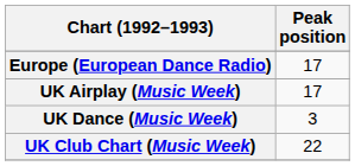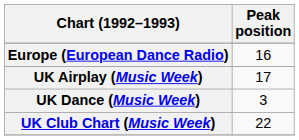 <table class="wikitable sortable plainrowheaders" style="text-align:center">
 <tr>
 <th>Chart (1992–1993)</th>
 <th>Peak<br>position</th>
 </tr>
 <tr>
 </tr>
 <tr>
 </tr>
 <tr>
 <th scope="row">Europe (<a href='#'>European Dance Radio</a>)</th>
-<td>17</td>
+<td>16</td>
 </tr>
 <tr>
 </tr>
 <tr>
 <th scope="row">UK Airplay (<em><a href='#'>Music Week</a></em>)</th>
 <td>17</td>
 </tr>
 <tr>
 <th scope="row">UK Dance (<em><a href='#'>Music Week</a></em>)</th>
 <td>3</td>
 </tr>
 <tr>
 <th scope="row"><a href='#'>UK Club Chart</a> (<em><a href='#'>Music Week</a></em>)</th>
 <td>22</td>
 </tr>
 <tr>
 </tr>
 <tr>
 </tr>
 <tr>
 </tr>
 <tr>
 </tr>
 <tr>
 </tr>
 <tr>
 </tr>
 </table>
